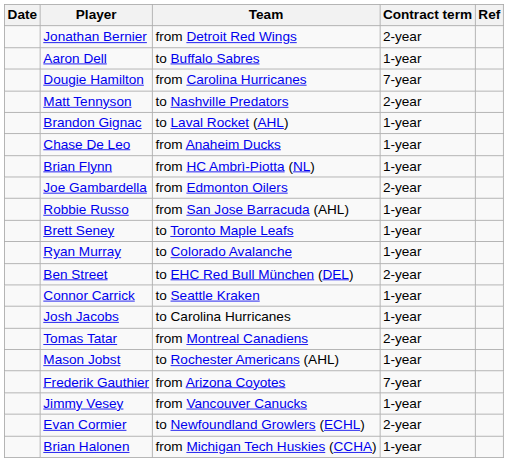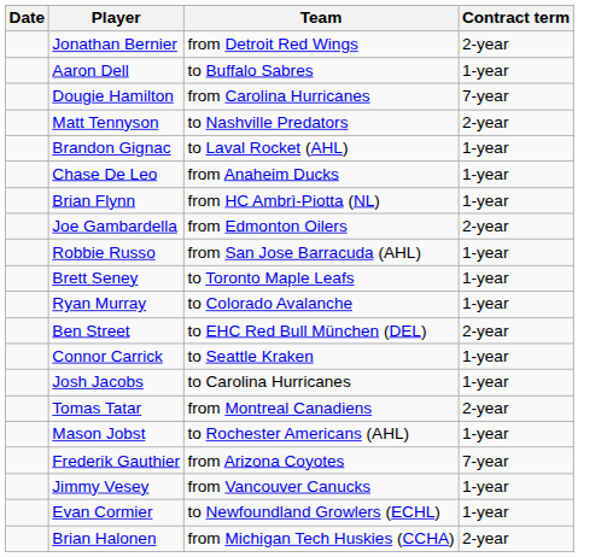 <table class="wikitable">
 <tr>
 <th>Date</th>
 <th>Player</th>
 <th>Team</th>
 <th>Contract term</th>
-<th>Ref</th>
 </tr>
 <tr>
 <td></td>
 <td><a href='#'>Jonathan Bernier</a></td>
 <td>from <a href='#'>Detroit Red Wings</a></td>
 <td>2-year</td>
-<td></td>
 </tr>
 <tr>
 <td></td>
 <td><a href='#'>Aaron Dell</a></td>
 <td>to <a href='#'>Buffalo Sabres</a></td>
 <td>1-year</td>
-<td></td>
 </tr>
 <tr>
 <td></td>
 <td><a href='#'>Dougie Hamilton</a></td>
 <td>from <a href='#'>Carolina Hurricanes</a></td>
 <td>7-year</td>
-<td></td>
 </tr>
 <tr>
 <td></td>
 <td><a href='#'>Matt Tennyson</a></td>
 <td>to <a href='#'>Nashville Predators</a></td>
 <td>2-year</td>
-<td></td>
 </tr>
 <tr>
 <td></td>
 <td><a href='#'>Brandon Gignac</a></td>
 <td>to <a href='#'>Laval Rocket</a> (<a href='#'>AHL</a>)</td>
 <td>1-year</td>
-<td></td>
 </tr>
 <tr>
 <td></td>
 <td><a href='#'>Chase De Leo</a></td>
 <td>from <a href='#'>Anaheim Ducks</a></td>
 <td>1-year</td>
-<td></td>
 </tr>
 <tr>
 <td></td>
 <td><a href='#'>Brian Flynn</a></td>
 <td>from <a href='#'>HC Ambrì-Piotta</a> (<a href='#'>NL</a>)</td>
 <td>1-year</td>
-<td></td>
 </tr>
 <tr>
 <td></td>
 <td><a href='#'>Joe Gambardella</a></td>
 <td>from <a href='#'>Edmonton Oilers</a></td>
 <td>2-year</td>
-<td></td>
 </tr>
 <tr>
 <td></td>
 <td><a href='#'>Robbie Russo</a></td>
 <td>from <a href='#'>San Jose Barracuda</a> (AHL)</td>
 <td>1-year</td>
-<td></td>
 </tr>
 <tr>
 <td></td>
 <td><a href='#'>Brett Seney</a></td>
 <td>to <a href='#'>Toronto Maple Leafs</a></td>
 <td>1-year</td>
-<td></td>
 </tr>
 <tr>
 <td></td>
 <td><a href='#'>Ryan Murray</a></td>
 <td>to <a href='#'>Colorado Avalanche</a></td>
 <td>1-year</td>
-<td></td>
 </tr>
 <tr>
 <td></td>
 <td><a href='#'>Ben Street</a></td>
 <td>to <a href='#'>EHC Red Bull München</a> (<a href='#'>DEL</a>)</td>
 <td>2-year</td>
-<td></td>
 </tr>
 <tr>
 <td></td>
 <td><a href='#'>Connor Carrick</a></td>
 <td>to <a href='#'>Seattle Kraken</a></td>
 <td>1-year</td>
-<td></td>
 </tr>
 <tr>
 <td></td>
 <td><a href='#'>Josh Jacobs</a></td>
 <td>to Carolina Hurricanes</td>
 <td>1-year</td>
-<td></td>
 </tr>
 <tr>
 <td></td>
 <td><a href='#'>Tomas Tatar</a></td>
 <td>from <a href='#'>Montreal Canadiens</a></td>
 <td>2-year</td>
-<td></td>
 </tr>
 <tr>
 <td></td>
 <td><a href='#'>Mason Jobst</a></td>
 <td>to <a href='#'>Rochester Americans</a> (AHL)</td>
 <td>1-year</td>
-<td></td>
 </tr>
 <tr>
 <td></td>
 <td><a href='#'>Frederik Gauthier</a></td>
 <td>from <a href='#'>Arizona Coyotes</a></td>
 <td>7-year</td>
-<td></td>
 </tr>
 <tr>
 <td></td>
 <td><a href='#'>Jimmy Vesey</a></td>
 <td>from <a href='#'>Vancouver Canucks</a></td>
 <td>1-year</td>
-<td></td>
 </tr>
 <tr>
 <td></td>
 <td><a href='#'>Evan Cormier</a></td>
 <td>to <a href='#'>Newfoundland Growlers</a> (<a href='#'>ECHL</a>)</td>
-<td>2-year</td>
-<td></td>
+<td>1-year</td>
 </tr>
 <tr>
 <td></td>
 <td><a href='#'>Brian Halonen</a></td>
 <td>from <a href='#'>Michigan Tech Huskies</a> (<a href='#'>CCHA</a>)</td>
-<td>1-year</td>
-<td></td>
+<td>2-year</td>
 </tr>
 </table>
